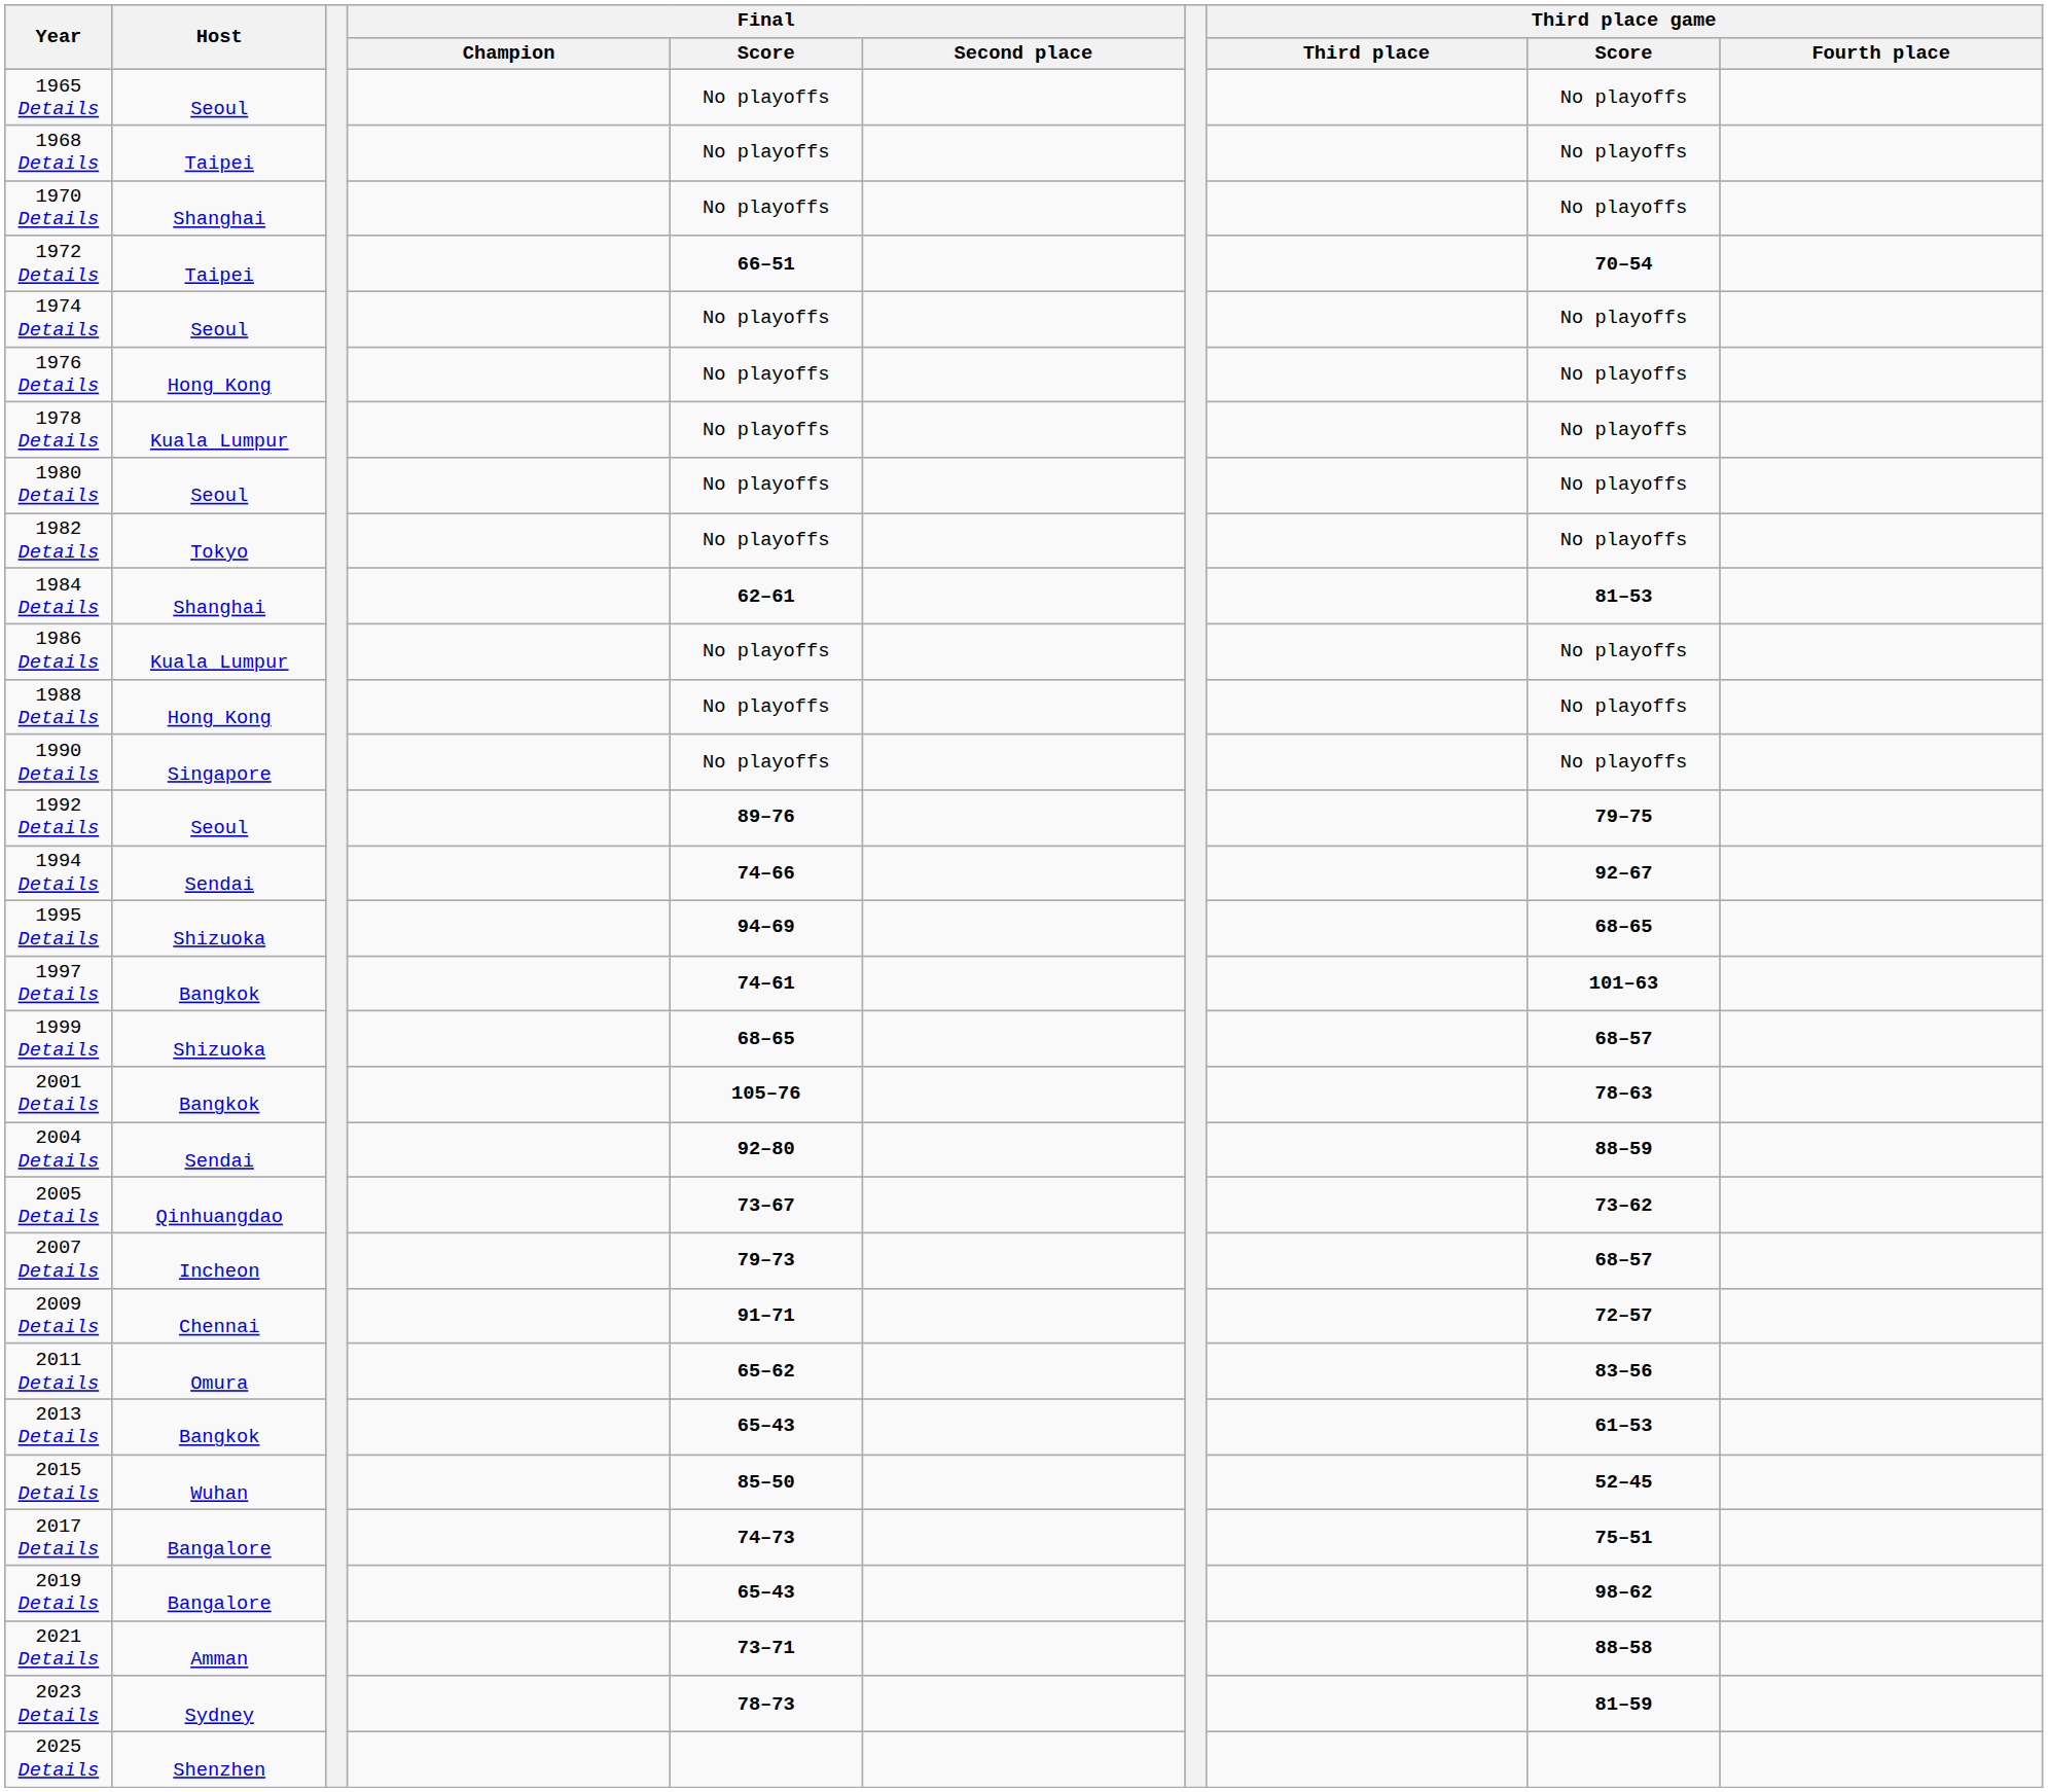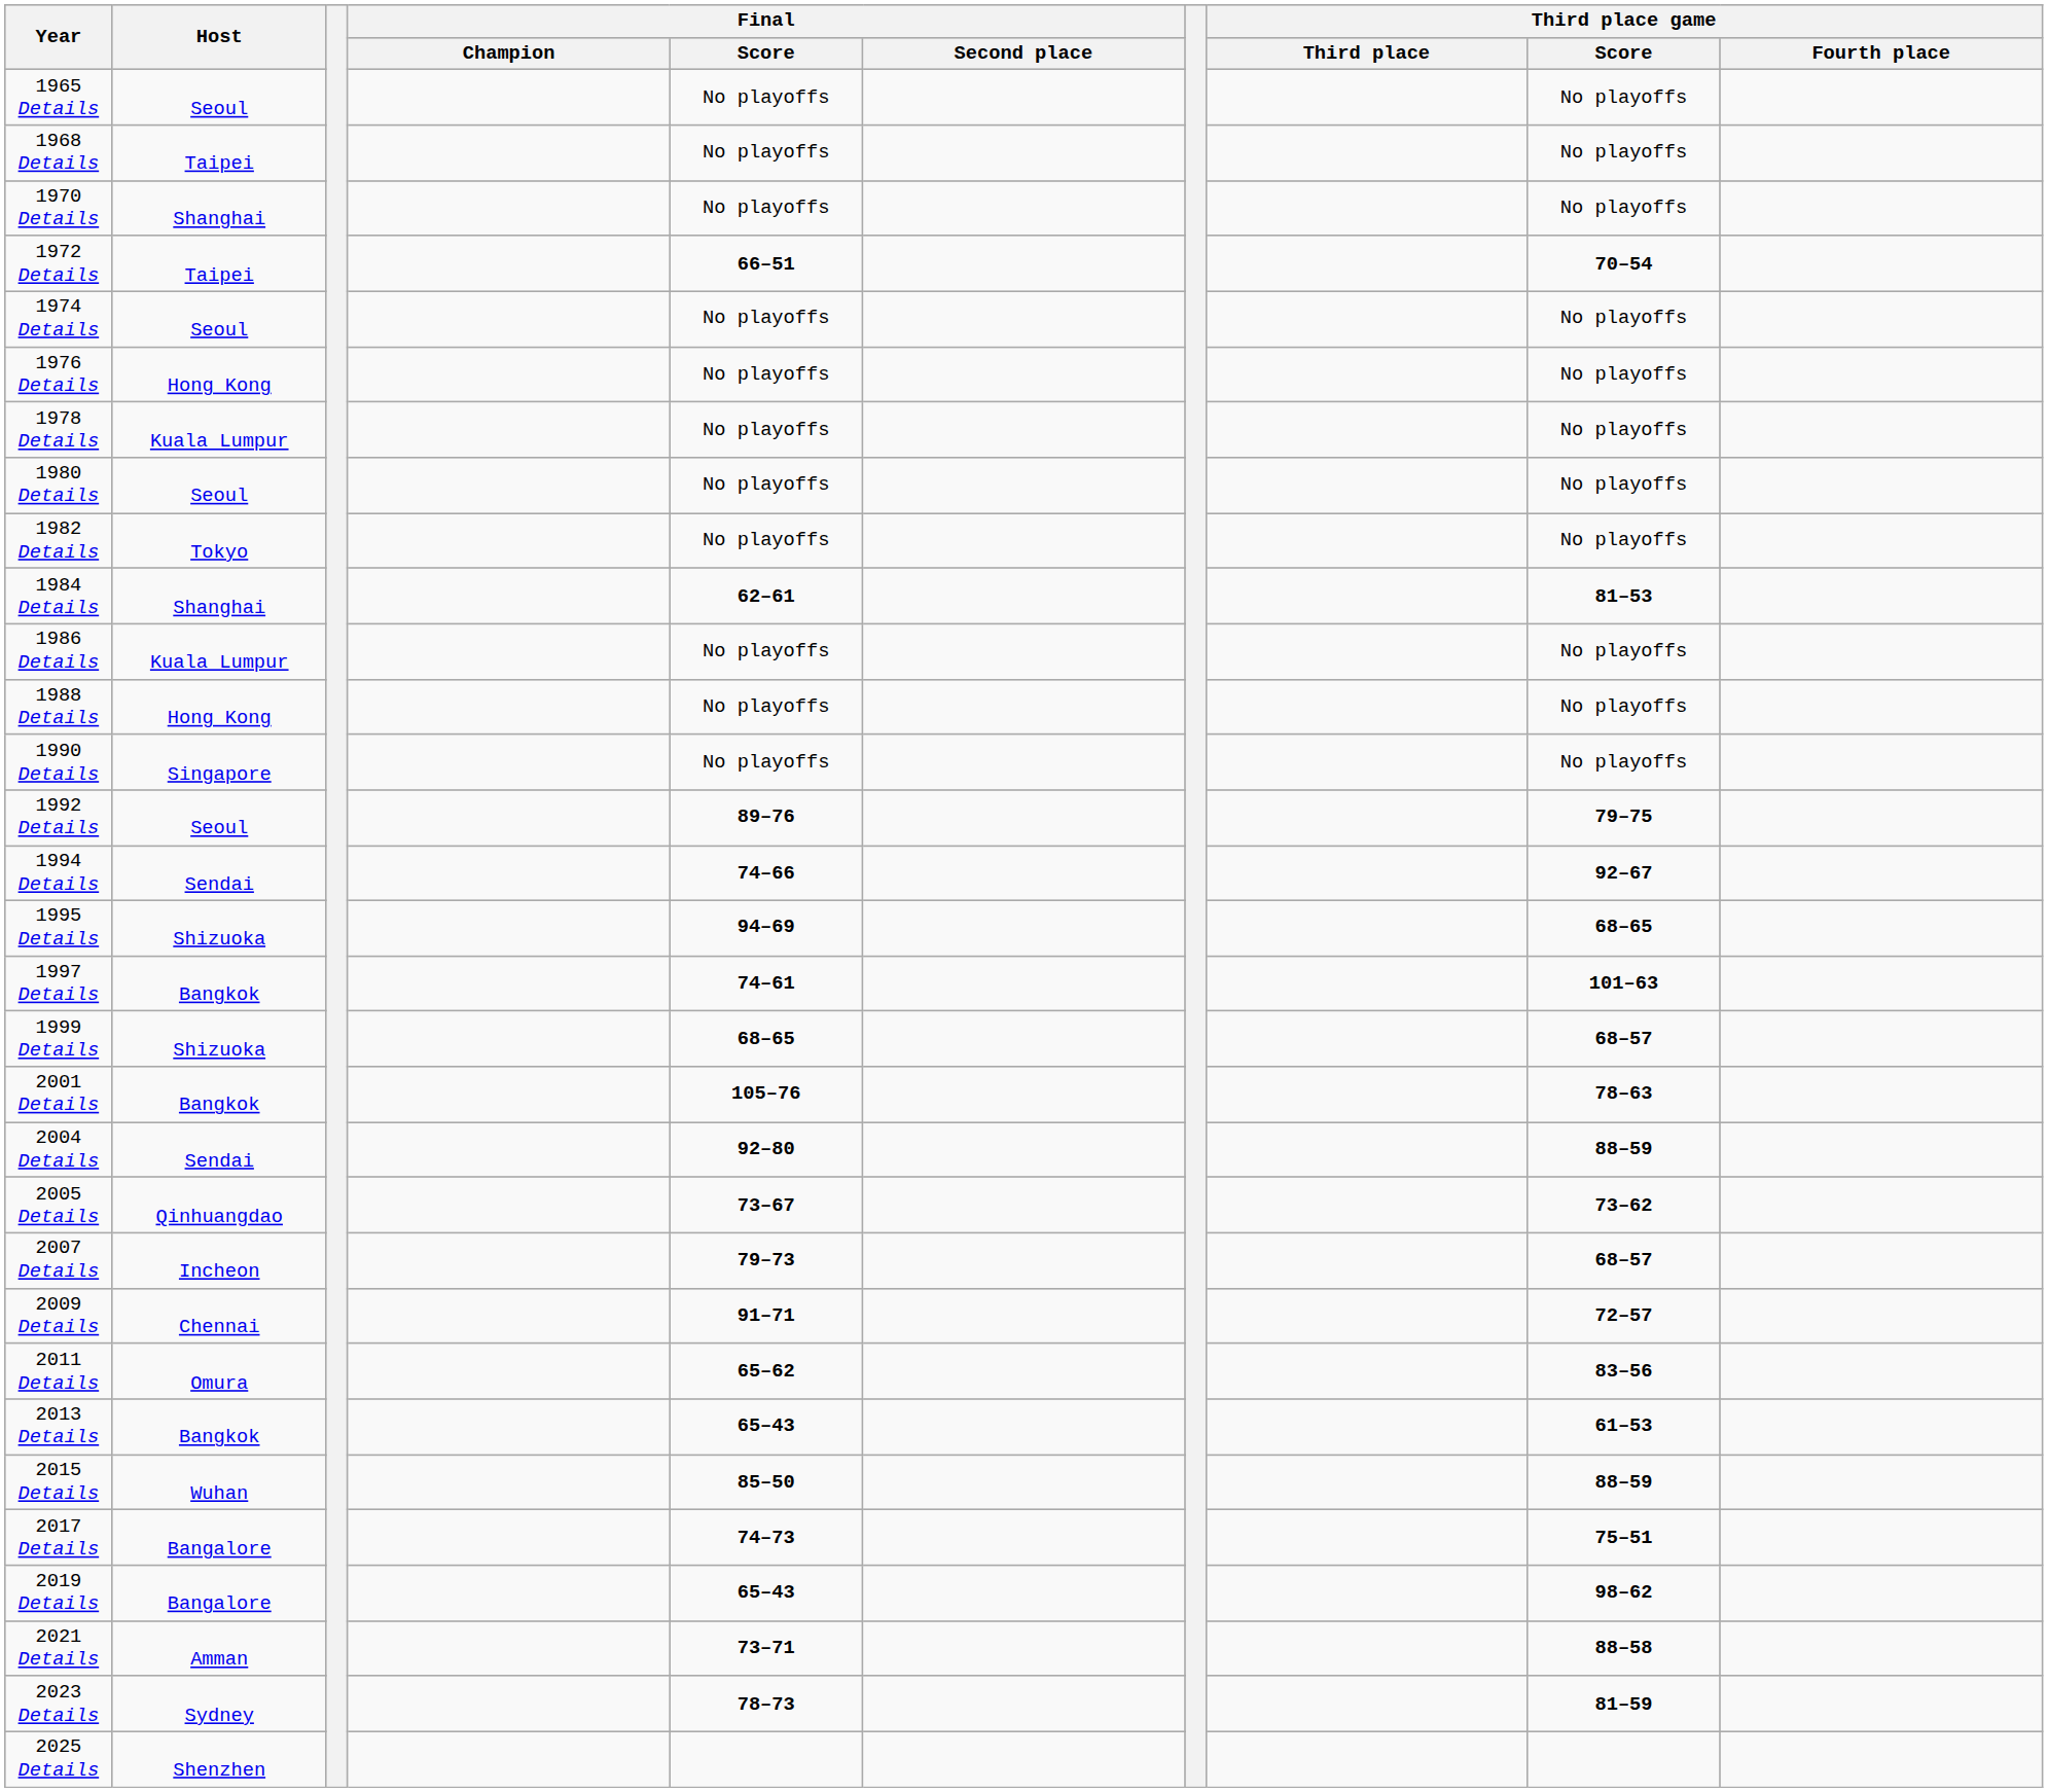 <table class="wikitable" style="font-size:90%; width: 98%; text-align: center;">
 <tr>
 <th rowspan=2 width=5%>Year</th>
 <th rowspan=2 width=10%>Host</th>
 <th width=1% rowspan=33 bgcolor=ffffff></th>
 <th colspan=3>Final</th>
 <th width=1% rowspan=33 bgcolor=ffffff></th>
 <th colspan=3>Third place game</th>
 </tr>
 <tr>
 <th width=15%>Champion</th>
 <th width=9%>Score</th>
 <th width=15%>Second place</th>
 <th width=15%>Third place</th>
 <th width=9%>Score</th>
 <th width=15%>Fourth place</th>
 </tr>
 <tr>
 <td>1965 <br> <em><a href='#'>Details</a></em></td>
 <td> <br> <a href='#'>Seoul</a></td>
 <td><strong></strong></td>
 <td><span>No playoffs</span></td>
 <td></td>
 <td></td>
 <td><span>No playoffs</span></td>
 <td></td>
 </tr>
 <tr>
 <td>1968 <br> <em><a href='#'>Details</a></em></td>
 <td> <br> <a href='#'>Taipei</a></td>
 <td><strong></strong></td>
 <td><span>No playoffs</span></td>
 <td></td>
 <td></td>
 <td><span>No playoffs</span></td>
 <td></td>
 </tr>
 <tr>
 <td>1970 <br> <em><a href='#'>Details</a></em></td>
 <td> <br> <a href='#'>Shanghai</a></td>
 <td><strong></strong></td>
 <td><span>No playoffs</span></td>
 <td></td>
 <td></td>
 <td><span>No playoffs</span></td>
 <td></td>
 </tr>
 <tr>
 <td>1972 <br> <em><a href='#'>Details</a></em></td>
 <td> <br> <a href='#'>Taipei</a></td>
 <td><strong></strong></td>
 <td><strong>66–51</strong></td>
 <td></td>
 <td></td>
 <td><strong>70–54</strong></td>
 <td></td>
 </tr>
 <tr>
 <td>1974 <br> <em><a href='#'>Details</a></em></td>
 <td> <br> <a href='#'>Seoul</a></td>
 <td><strong></strong></td>
 <td><span>No playoffs</span></td>
 <td></td>
 <td></td>
 <td><span>No playoffs</span></td>
 <td></td>
 </tr>
 <tr>
 <td>1976 <br> <em><a href='#'>Details</a></em></td>
 <td> <br> <a href='#'>Hong Kong</a></td>
 <td><strong></strong></td>
 <td><span>No playoffs</span></td>
 <td></td>
 <td></td>
 <td><span>No playoffs</span></td>
 <td></td>
 </tr>
 <tr>
 <td>1978 <br> <em><a href='#'>Details</a></em></td>
 <td> <br> <a href='#'>Kuala Lumpur</a></td>
 <td><strong></strong></td>
 <td><span>No playoffs</span></td>
 <td></td>
 <td></td>
 <td><span>No playoffs</span></td>
 <td></td>
 </tr>
 <tr>
 <td>1980 <br> <em><a href='#'>Details</a></em></td>
 <td> <br> <a href='#'>Seoul</a></td>
 <td><strong></strong></td>
 <td><span>No playoffs</span></td>
 <td></td>
 <td></td>
 <td><span>No playoffs</span></td>
 <td></td>
 </tr>
 <tr>
 <td>1982 <br> <em><a href='#'>Details</a></em></td>
 <td> <br> <a href='#'>Tokyo</a></td>
 <td><strong></strong></td>
 <td><span>No playoffs</span></td>
 <td></td>
 <td></td>
 <td><span>No playoffs</span></td>
 <td></td>
 </tr>
 <tr>
 <td>1984 <br> <em><a href='#'>Details</a></em></td>
 <td> <br> <a href='#'>Shanghai</a></td>
 <td><strong></strong></td>
 <td><strong>62–61</strong></td>
 <td></td>
 <td></td>
 <td><strong>81–53</strong></td>
 <td></td>
 </tr>
 <tr>
 <td>1986 <br> <em><a href='#'>Details</a></em></td>
 <td> <br> <a href='#'>Kuala Lumpur</a></td>
 <td><strong></strong></td>
 <td><span>No playoffs</span></td>
 <td></td>
 <td></td>
 <td><span>No playoffs</span></td>
 <td></td>
 </tr>
 <tr>
 <td>1988 <br> <em><a href='#'>Details</a></em></td>
 <td> <br> <a href='#'>Hong Kong</a></td>
 <td><strong></strong></td>
 <td><span>No playoffs</span></td>
 <td></td>
 <td></td>
 <td><span>No playoffs</span></td>
 <td></td>
 </tr>
 <tr>
 <td>1990 <br> <em><a href='#'>Details</a></em></td>
 <td> <br> <a href='#'>Singapore</a></td>
 <td><strong></strong></td>
 <td><span>No playoffs</span></td>
 <td></td>
 <td></td>
 <td><span>No playoffs</span></td>
 <td></td>
 </tr>
 <tr>
 <td>1992 <br> <em><a href='#'>Details</a></em></td>
 <td> <br> <a href='#'>Seoul</a></td>
 <td><strong></strong></td>
 <td><strong>89–76</strong></td>
 <td></td>
 <td></td>
 <td><strong>79–75</strong></td>
 <td></td>
 </tr>
 <tr>
 <td>1994 <br> <em><a href='#'>Details</a></em></td>
 <td> <br> <a href='#'>Sendai</a></td>
 <td><strong></strong></td>
 <td><strong>74–66</strong></td>
 <td></td>
 <td></td>
 <td><strong>92–67</strong></td>
 <td></td>
 </tr>
 <tr>
 <td>1995 <br> <em><a href='#'>Details</a></em></td>
 <td> <br> <a href='#'>Shizuoka</a></td>
 <td><strong></strong></td>
 <td><strong>94–69</strong></td>
 <td></td>
 <td></td>
 <td><strong>68–65</strong></td>
 <td></td>
 </tr>
 <tr>
 <td>1997 <br> <em><a href='#'>Details</a></em></td>
 <td> <br> <a href='#'>Bangkok</a></td>
 <td><strong></strong></td>
 <td><strong>74–61</strong></td>
 <td></td>
 <td></td>
 <td><strong>101–63</strong></td>
 <td></td>
 </tr>
 <tr>
 <td>1999 <br> <em><a href='#'>Details</a></em></td>
 <td> <br> <a href='#'>Shizuoka</a></td>
 <td><strong></strong></td>
 <td><strong>68–65</strong></td>
 <td></td>
 <td></td>
 <td><strong>68–57</strong></td>
 <td></td>
 </tr>
 <tr>
 <td>2001 <br> <em><a href='#'>Details</a></em></td>
 <td> <br> <a href='#'>Bangkok</a></td>
 <td><strong></strong></td>
 <td><strong>105–76</strong></td>
 <td></td>
 <td></td>
 <td><strong>78–63</strong></td>
 <td></td>
 </tr>
 <tr>
 <td>2004 <br> <em><a href='#'>Details</a></em></td>
 <td> <br><a href='#'>Sendai</a></td>
 <td><strong></strong></td>
 <td><strong>92–80</strong></td>
 <td></td>
 <td></td>
 <td><strong>88–59</strong></td>
 <td></td>
 </tr>
 <tr>
 <td>2005 <br> <em><a href='#'>Details</a></em></td>
 <td> <br><a href='#'>Qinhuangdao</a></td>
 <td><strong></strong></td>
 <td><strong>73–67</strong></td>
 <td></td>
 <td></td>
 <td><strong>73–62</strong></td>
 <td></td>
 </tr>
 <tr>
 <td>2007 <br> <em><a href='#'>Details</a></em></td>
 <td> <br><a href='#'>Incheon</a></td>
 <td><strong></strong></td>
 <td><strong>79–73</strong></td>
 <td></td>
 <td></td>
 <td><strong>68–57</strong></td>
 <td></td>
 </tr>
 <tr>
 <td>2009 <br> <em><a href='#'>Details</a></em></td>
 <td> <br><a href='#'>Chennai</a></td>
 <td><strong></strong></td>
 <td><strong>91–71</strong></td>
 <td></td>
 <td></td>
 <td><strong>72–57</strong></td>
 <td></td>
 </tr>
 <tr>
 <td>2011 <br> <em><a href='#'>Details</a></em></td>
 <td> <br><a href='#'>Omura</a></td>
 <td><strong></strong></td>
 <td><strong>65–62</strong></td>
 <td></td>
 <td></td>
 <td><strong>83–56</strong></td>
 <td></td>
 </tr>
 <tr>
 <td>2013 <br> <em><a href='#'>Details</a></em></td>
 <td> <br><a href='#'>Bangkok</a></td>
 <td><strong></strong></td>
 <td><strong>65–43</strong></td>
 <td></td>
 <td></td>
 <td><strong>61–53</strong></td>
 <td></td>
 </tr>
 <tr>
 <td>2015 <br> <em><a href='#'>Details</a></em></td>
 <td><br><a href='#'>Wuhan</a></td>
 <td><strong></strong></td>
 <td><strong>85–50</strong></td>
 <td></td>
 <td></td>
-<td><strong>52–45</strong></td>
+<td><strong>88–59</strong></td>
 <td></td>
 </tr>
 <tr>
 <td>2017 <br> <em><a href='#'>Details</a></em></td>
 <td><br><a href='#'>Bangalore</a></td>
 <td><strong></strong></td>
 <td><strong>74–73</strong></td>
 <td></td>
 <td></td>
 <td><strong>75–51</strong></td>
 <td></td>
 </tr>
 <tr>
 <td>2019 <br> <em><a href='#'>Details</a></em></td>
 <td><br><a href='#'>Bangalore</a></td>
 <td><strong></strong></td>
 <td><strong>65–43</strong></td>
 <td></td>
 <td></td>
 <td><strong>98–62</strong></td>
 <td></td>
 </tr>
 <tr>
 <td>2021 <br> <em><a href='#'>Details</a></em></td>
 <td><br><a href='#'>Amman</a></td>
 <td><strong></strong></td>
 <td><strong>73–71</strong></td>
 <td></td>
 <td></td>
 <td><strong>88–58</strong></td>
 <td></td>
 </tr>
 <tr>
 <td>2023 <br> <em><a href='#'>Details</a></em></td>
 <td><br><a href='#'>Sydney</a></td>
 <td><strong></strong></td>
 <td><strong>78–73</strong></td>
 <td></td>
 <td></td>
 <td><strong>81–59</strong></td>
 <td></td>
 </tr>
 <tr>
 <td>2025 <br> <em><a href='#'>Details</a></em></td>
 <td><br><a href='#'>Shenzhen</a></td>
 <td></td>
 <td></td>
 <td></td>
 <td></td>
 <td></td>
 <td></td>
 </tr>
 </table>
